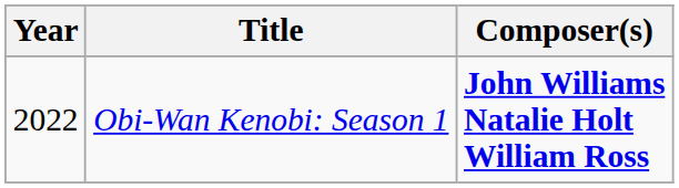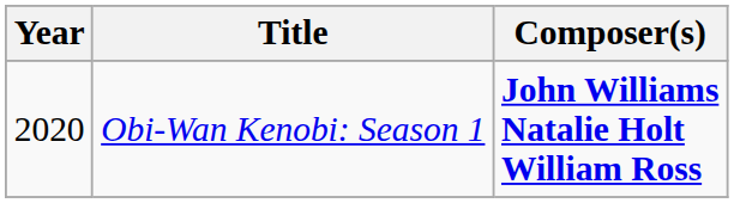 <table class="wikitable">
 <tr>
 <th>Year</th>
 <th>Title</th>
 <th>Composer(s)</th>
 </tr>
 <tr>
-<td>2022</td>
+<td>2020</td>
 <td><a href='#'><em>Obi-Wan Kenobi: Season 1</em></a></td>
 <td><strong><a href='#'>John Williams</a><br><a href='#'>Natalie Holt</a><br><a href='#'>William Ross</a></strong></td>
 </tr>
 </table>
